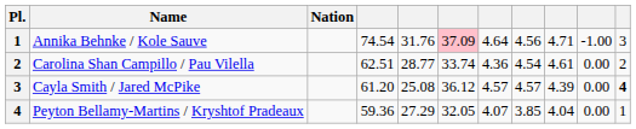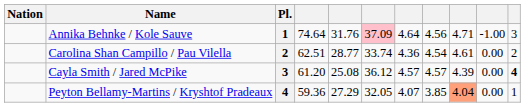 <table class="wikitable sortable" style="text-align:center">
 <tr>
+<th>Nation</th>
+<th>Name</th>
 <th>Pl.</th>
-<th>Name</th>
-<th>Nation</th>
 <th></th>
 <th></th>
 <th></th>
 <th></th>
 <th></th>
 <th></th>
 <th></th>
 <th></th>
 </tr>
 <tr>
+<td align=left></td>
+<td align=left><a href='#'>Annika Behnke</a> / <a href='#'>Kole Sauve</a></td>
 <th>1</th>
-<td align=left><a href='#'>Annika Behnke</a> / <a href='#'>Kole Sauve</a></td>
-<td align=left></td>
-<td>74.54</td>
+<td>74.64</td>
 <td>31.76</td>
 <td style="background: pink;">37.09</td>
 <td>4.64</td>
 <td>4.56</td>
 <td>4.71</td>
 <td>-1.00</td>
 <td>3</td>
 </tr>
 <tr>
+<td align=left></td>
+<td align=left><a href='#'>Carolina Shan Campillo</a> / <a href='#'>Pau Vilella</a></td>
 <th>2</th>
-<td align=left><a href='#'>Carolina Shan Campillo</a> / <a href='#'>Pau Vilella</a></td>
-<td align=left></td>
 <td>62.51</td>
 <td>28.77</td>
 <td>33.74</td>
 <td>4.36</td>
 <td>4.54</td>
 <td>4.61</td>
 <td>0.00</td>
 <td>2</td>
 </tr>
 <tr>
+<td align="left"></td>
+<td align="left"><a href='#'>Cayla Smith</a> / <a href='#'>Jared McPike</a></td>
 <th>3</th>
-<td align="left"><a href='#'>Cayla Smith</a> / <a href='#'>Jared McPike</a></td>
-<td align="left"></td>
 <td>61.20</td>
 <td>25.08</td>
 <td>36.12</td>
 <td>4.57</td>
 <td>4.57</td>
 <td>4.39</td>
 <td>0.00</td>
 <td><strong>4</strong></td>
 </tr>
 <tr>
+<td align="left"></td>
+<td align="left"><a href='#'>Peyton Bellamy-Martins</a> / <a href='#'>Kryshtof Pradeaux</a></td>
 <th>4</th>
-<td align="left"><a href='#'>Peyton Bellamy-Martins</a> / <a href='#'>Kryshtof Pradeaux</a></td>
-<td align="left"></td>
 <td>59.36</td>
 <td>27.29</td>
 <td>32.05</td>
 <td>4.07</td>
 <td>3.85</td>
-<td>4.04</td>
+<td style="background: lightsalmon;">4.04</td>
 <td>0.00</td>
 <td>1</td>
 </tr>
 </table>
